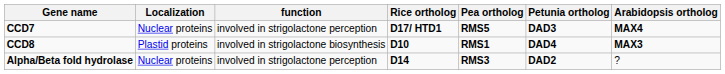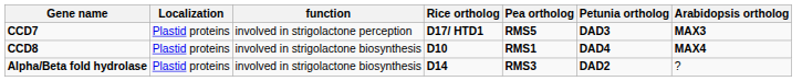 <table class="wikitable">
 <tr>
 <th>Gene name</th>
 <th>Localization</th>
 <th>function</th>
 <th>Rice ortholog</th>
 <th>Pea ortholog</th>
 <th>Petunia ortholog</th>
 <th>Arabidopsis ortholog</th>
 </tr>
 <tr>
 <td><strong>CCD7</strong></td>
-<td><a href='#'>Nuclear</a> proteins</td>
+<td><a href='#'>Plastid</a> proteins</td>
 <td>involved in strigolactone perception</td>
 <td><strong>D17/ HTD1</strong></td>
 <td><strong>RMS5</strong></td>
 <td><strong>DAD3</strong></td>
-<td><strong>MAX4</strong></td>
+<td><strong>MAX3</strong></td>
 </tr>
 <tr>
 <td><strong>CCD8</strong></td>
 <td><a href='#'>Plastid</a> proteins</td>
 <td>involved in strigolactone  biosynthesis</td>
 <td><strong>D10</strong></td>
 <td><strong>RMS1</strong></td>
 <td><strong>DAD4</strong></td>
-<td><strong>MAX3</strong></td>
+<td><strong>MAX4</strong></td>
 </tr>
 <tr>
 <td><strong>Alpha/Beta fold hydrolase</strong></td>
-<td><a href='#'>Nuclear</a> proteins</td>
-<td>involved in strigolactone perception</td>
+<td><a href='#'>Plastid</a> proteins</td>
+<td>involved in strigolactone  biosynthesis</td>
 <td><strong>D14</strong></td>
 <td><strong>RMS3</strong></td>
 <td><strong>DAD2</strong></td>
 <td>?</td>
 </tr>
 </table>
